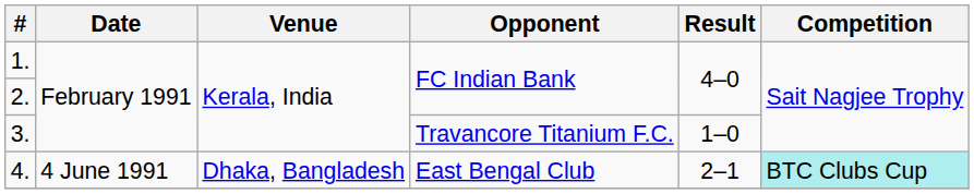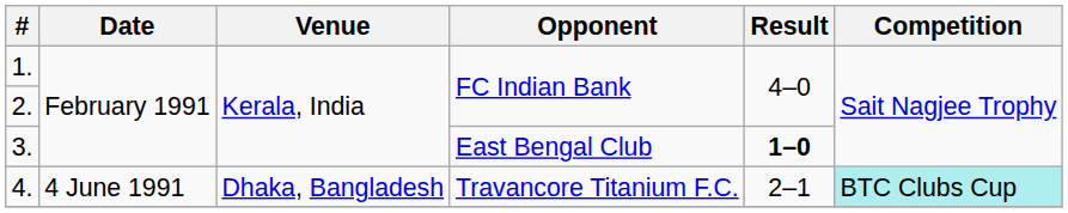 <table class="wikitable" style="font-size:95%">
 <tr>
 <th>#</th>
 <th>Date</th>
 <th>Venue</th>
 <th>Opponent</th>
 <th>Result</th>
 <th>Competition</th>
 </tr>
 <tr>
 <td>1.</td>
 <td rowspan=3>February 1991</td>
 <td rowspan=3><a href='#'>Kerala</a>, India</td>
 <td rowspan=2> <a href='#'>FC Indian Bank</a></td>
 <td rowspan=2 style="text-align:center;">4–0</td>
 <td rowspan=3><a href='#'>Sait Nagjee Trophy</a></td>
 </tr>
 <tr>
 <td>2.</td>
 </tr>
 <tr>
 <td>3.</td>
-<td> <a href='#'>Travancore Titanium F.C.</a></td>
-<td style="text-align:center;">1–0</td>
+<td> <a href='#'>East Bengal Club</a></td>
+<td style="text-align:center;"><strong>1–0</strong></td>
 </tr>
 <tr>
 <td>4.</td>
 <td>4 June 1991</td>
 <td><a href='#'>Dhaka</a>, <a href='#'>Bangladesh</a></td>
-<td> <a href='#'>East Bengal Club</a></td>
+<td> <a href='#'>Travancore Titanium F.C.</a></td>
 <td style="text-align:center;">2–1</td>
 <td style="background: paleturquoise;">BTC Clubs Cup</td>
 </tr>
 <tr>
 </tr>
 </table>
